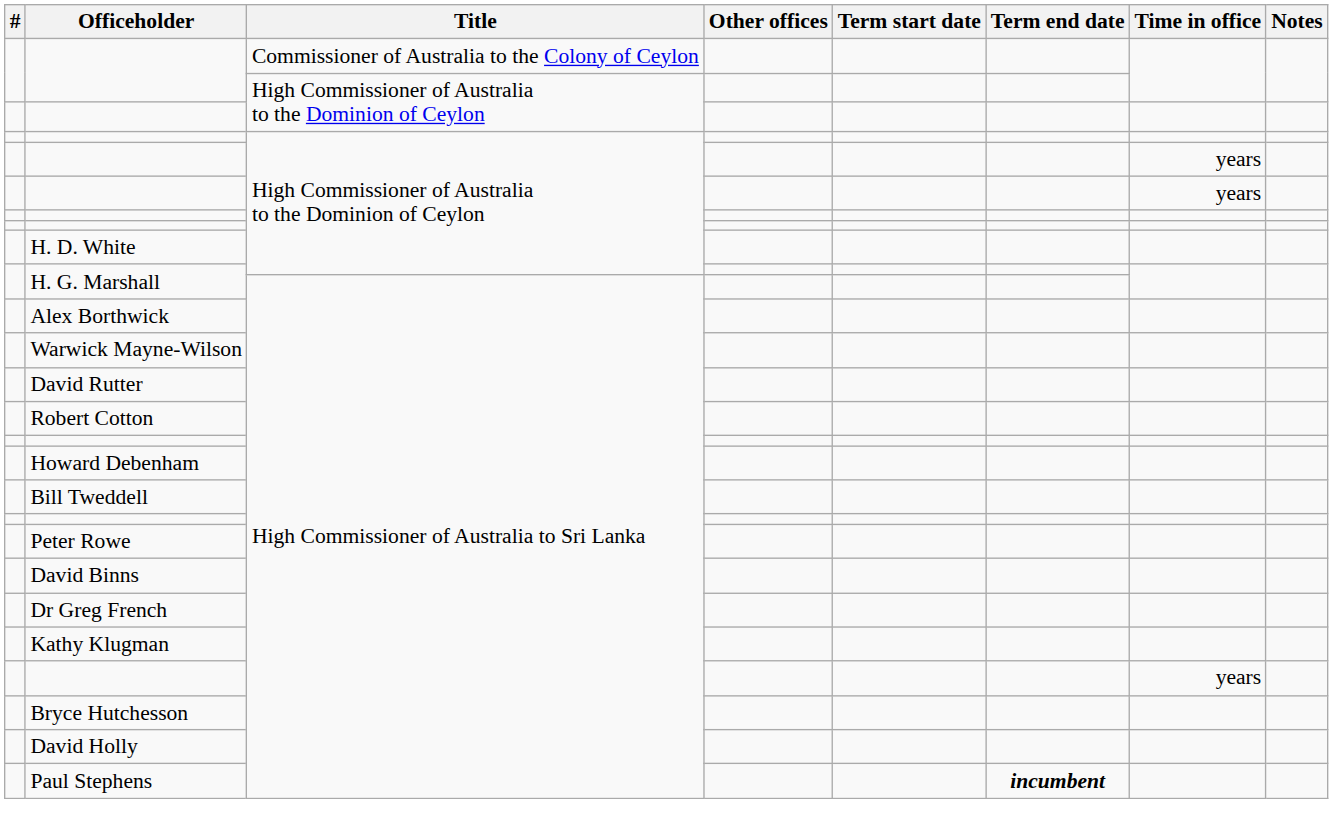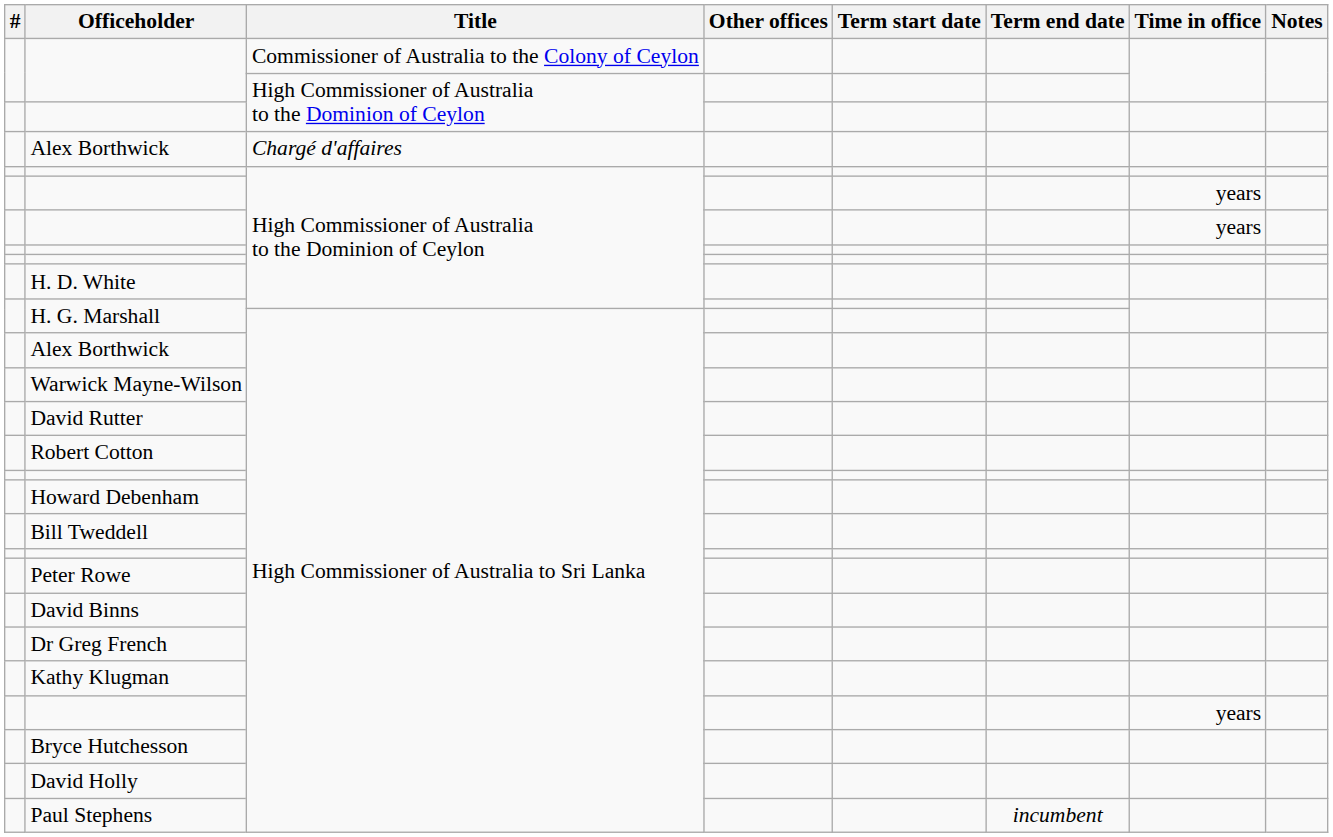 <table class='wikitable sortable'>
 <tr>
 <th>#</th>
 <th>Officeholder</th>
 <th>Title</th>
 <th>Other offices</th>
 <th>Term start date</th>
 <th>Term end date</th>
 <th>Time in office</th>
 <th>Notes</th>
 </tr>
 <tr>
 <td rowspan=2 align=center></td>
 <td rowspan=2></td>
 <td>Commissioner of Australia to the <a href='#'>Colony of Ceylon</a></td>
 <td></td>
 <td align=center></td>
 <td align=center></td>
 <td rowspan=2 align=right></td>
 <td rowspan=2></td>
 </tr>
 <tr>
 <td rowspan=2>High Commissioner of Australia<br>to the <a href='#'>Dominion of Ceylon</a></td>
 <td></td>
 <td align=center></td>
 <td align=center></td>
 </tr>
 <tr>
 <td align=center></td>
 <td></td>
+<td></td>
+<td align=center></td>
+<td align=center></td>
+<td align=right></td>
+<td></td>
+</tr>
+<tr>
+<td align=center></td>
+<td>Alex Borthwick</td>
+<td><em>Chargé d'affaires</em></td>
 <td></td>
 <td align=center></td>
 <td align=center></td>
 <td align=right></td>
 <td></td>
 </tr>
 <tr>
 <td align=center></td>
 <td> </td>
 <td rowspan=7>High Commissioner of Australia<br>to the Dominion of Ceylon</td>
 <td></td>
 <td align=center></td>
 <td align=center></td>
 <td align=right></td>
 <td></td>
 </tr>
 <tr>
 <td align=center></td>
 <td></td>
 <td></td>
 <td align=center></td>
 <td align=center></td>
 <td align=right> years</td>
 <td></td>
 </tr>
 <tr>
 <td align=center></td>
 <td></td>
 <td></td>
 <td align=center></td>
 <td align=center></td>
 <td align=right> years</td>
 <td></td>
 </tr>
 <tr>
 <td align=center></td>
 <td></td>
 <td></td>
 <td align=center></td>
 <td align=center></td>
 <td align=right></td>
 <td></td>
 </tr>
 <tr>
 <td align=center></td>
 <td></td>
 <td></td>
 <td align=center></td>
 <td align=center></td>
 <td align=right></td>
 <td></td>
 </tr>
 <tr>
 <td align=center></td>
 <td>H. D. White</td>
 <td></td>
 <td align=center></td>
 <td align=center></td>
 <td align=right></td>
 <td></td>
 </tr>
 <tr>
 <td rowspan=2 align=center></td>
 <td rowspan=2>H. G. Marshall</td>
 <td></td>
 <td align=center></td>
 <td align=center></td>
 <td rowspan=2 align=right></td>
 <td rowspan=2></td>
 </tr>
 <tr>
 <td rowspan=17>High Commissioner of Australia to Sri Lanka</td>
 <td></td>
 <td align=center></td>
 <td align=center></td>
 </tr>
 <tr>
 <td align=center></td>
 <td>Alex Borthwick</td>
 <td></td>
 <td align=center></td>
 <td align=center></td>
 <td align=right></td>
 <td></td>
 </tr>
 <tr>
 <td align=center></td>
 <td>Warwick Mayne-Wilson</td>
 <td></td>
 <td align=center></td>
 <td align=center></td>
 <td align=right></td>
 <td></td>
 </tr>
 <tr>
 <td align=center></td>
 <td>David Rutter</td>
 <td></td>
 <td align=center></td>
 <td align=center></td>
 <td align=right></td>
 <td></td>
 </tr>
 <tr>
 <td align=center></td>
 <td>Robert Cotton</td>
 <td></td>
 <td align=center></td>
 <td align=center></td>
 <td align=right></td>
 <td></td>
 </tr>
 <tr>
 <td align=center></td>
 <td> </td>
 <td></td>
 <td align=center></td>
 <td align=center></td>
 <td align=right></td>
 <td></td>
 </tr>
 <tr>
 <td align=center></td>
 <td>Howard Debenham</td>
 <td></td>
 <td align=center></td>
 <td align=center></td>
 <td align=right></td>
 <td></td>
 </tr>
 <tr>
 <td align=center></td>
 <td>Bill Tweddell</td>
 <td></td>
 <td align=center></td>
 <td align=center></td>
 <td align=right></td>
 <td></td>
 </tr>
 <tr>
 <td align=center></td>
 <td> </td>
 <td></td>
 <td align=center></td>
 <td align=center></td>
 <td align=right></td>
 <td></td>
 </tr>
 <tr>
 <td align=center></td>
 <td>Peter Rowe</td>
 <td></td>
 <td align=center></td>
 <td align=center></td>
 <td align=right></td>
 <td></td>
 </tr>
 <tr>
 <td align=center></td>
 <td>David Binns</td>
 <td></td>
 <td align=center></td>
 <td align=center></td>
 <td align=right></td>
 <td></td>
 </tr>
 <tr>
 <td align=center></td>
 <td>Dr Greg French</td>
 <td></td>
 <td align=center></td>
 <td align=center></td>
 <td align=right></td>
 <td></td>
 </tr>
 <tr>
 <td align=center></td>
 <td>Kathy Klugman</td>
 <td></td>
 <td align=center></td>
 <td align=center></td>
 <td align=right></td>
 <td></td>
 </tr>
 <tr>
 <td align=center></td>
 <td></td>
 <td></td>
 <td align=center></td>
 <td align=center></td>
 <td align=right> years</td>
 <td></td>
 </tr>
 <tr>
 <td align=center></td>
 <td>Bryce Hutchesson</td>
 <td></td>
 <td align=center></td>
 <td align=center></td>
 <td align=right></td>
 <td></td>
 </tr>
 <tr>
 <td align=center></td>
 <td>David Holly</td>
 <td></td>
 <td align=center></td>
 <td align=center></td>
 <td align=right></td>
 <td></td>
 </tr>
 <tr>
 <td align=center></td>
 <td>Paul Stephens</td>
 <td></td>
 <td align=center></td>
-<td align=center><strong><em>incumbent</em></strong></td>
+<td align=center><em>incumbent</em></td>
 <td align=right></td>
 <td></td>
 </tr>
 </table>
